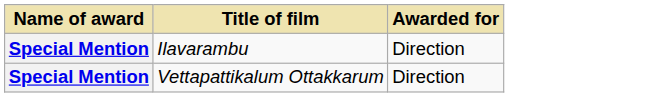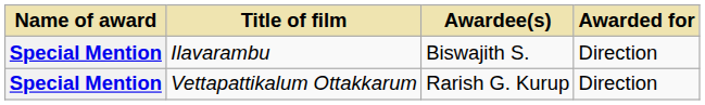 <table class="wikitable plainrowheaders">
 <tr>
 <th style="background-color:#EFE4B0">Name of award</th>
 <th style="background-color:#EFE4B0">Title of film</th>
+<th style="background-color:#EFE4B0">Awardee(s)</th>
 <th style="background-color:#EFE4B0" class="unsortable">Awarded for</th>
 </tr>
 <tr>
 <th scope="row"><a href='#'>Special Mention</a></th>
 <td><em>Ilavarambu</em></td>
+<td>Biswajith S.</td>
 <td>Direction</td>
 </tr>
 <tr>
 <th scope="row"><a href='#'>Special Mention</a></th>
 <td><em>Vettapattikalum Ottakkarum</em></td>
+<td>Rarish G. Kurup</td>
 <td>Direction</td>
 </tr>
 </table>
